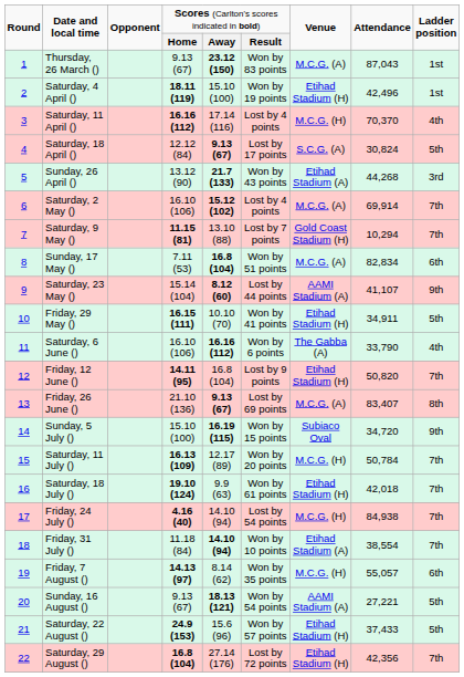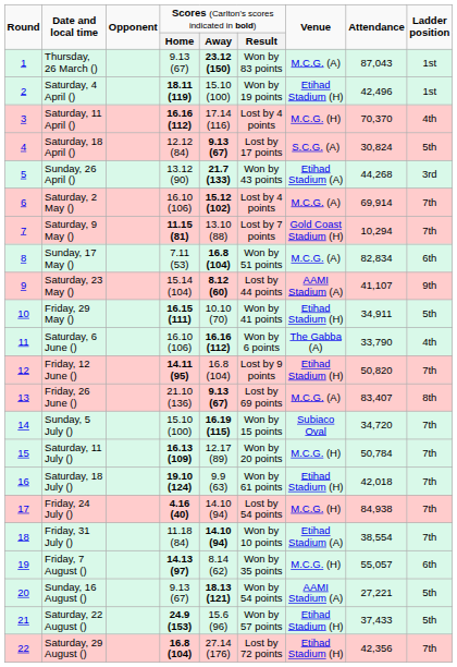 <table class="wikitable" style="font-size:90%; text-align:center; width: 100%; margin-left: auto; margin-right: auto;">
 <tr>
 <td rowspan=2><strong>Round</strong></td>
 <td rowspan=2><strong>Date and local time</strong></td>
 <td rowspan=2><strong>Opponent</strong></td>
 <td colspan=3><strong>Scores</strong> <small>(Carlton's scores indicated in <strong>bold</strong>)</small></td>
 <td rowspan=2><strong>Venue</strong></td>
 <td rowspan=2><strong>Attendance</strong></td>
 <td rowspan=2><strong>Ladder<br>position</strong></td>
 </tr>
 <tr>
 <th>Home</th>
 <th>Away</th>
 <th>Result</th>
 </tr>
 <tr style="background:#d9f9e9;">
 <td><a href='#'>1</a></td>
 <td align=left>Thursday, 26 March ()</td>
 <td align=left></td>
 <td>9.13 (67)</td>
 <td><strong>23.12 (150)</strong></td>
 <td>Won by 83 points </td>
 <td><a href='#'>M.C.G.</a> (A)</td>
 <td>87,043</td>
 <td>1st</td>
 </tr>
 <tr style="background:#d9f9e9;">
 <td><a href='#'>2</a></td>
 <td align=left>Saturday, 4 April ()</td>
 <td align=left></td>
 <td><strong>18.11 (119)</strong></td>
 <td>15.10 (100)</td>
 <td>Won by 19 points </td>
 <td><a href='#'>Etihad Stadium</a> (H)</td>
 <td>42,496</td>
 <td>1st</td>
 </tr>
 <tr style="background:#fcc;">
 <td><a href='#'>3</a></td>
 <td align=left>Saturday, 11 April ()</td>
 <td align=left></td>
 <td><strong>16.16 (112)</strong></td>
 <td>17.14 (116)</td>
 <td>Lost by 4 points </td>
 <td><a href='#'>M.C.G.</a> (H)</td>
 <td>70,370</td>
 <td>4th</td>
 </tr>
 <tr style="background:#fcc;">
 <td><a href='#'>4</a></td>
 <td align=left>Saturday, 18 April ()</td>
 <td align=left></td>
 <td>12.12 (84)</td>
 <td><strong>9.13 (67)</strong></td>
 <td>Lost by 17 points </td>
 <td><a href='#'>S.C.G.</a> (A)</td>
 <td>30,824</td>
 <td>5th</td>
 </tr>
 <tr style="background:#d9f9e9;">
 <td><a href='#'>5</a></td>
 <td align=left>Sunday, 26 April ()</td>
 <td align=left></td>
 <td>13.12 (90)</td>
 <td><strong>21.7 (133)</strong></td>
 <td>Won by 43 points </td>
 <td><a href='#'>Etihad Stadium</a> (A)</td>
 <td>44,268</td>
 <td>3rd</td>
 </tr>
 <tr style="background:#fcc;">
 <td><a href='#'>6</a></td>
 <td align=left>Saturday, 2 May ()</td>
 <td align=left></td>
 <td>16.10 (106)</td>
 <td><strong>15.12 (102)</strong></td>
 <td>Lost by 4 points </td>
 <td><a href='#'>M.C.G.</a> (A)</td>
 <td>69,914</td>
 <td>7th</td>
 </tr>
 <tr style="background:#fcc;">
 <td><a href='#'>7</a></td>
 <td align=left>Saturday, 9 May ()</td>
 <td align=left></td>
 <td><strong>11.15 (81)</strong></td>
 <td>13.10 (88)</td>
 <td>Lost by 7 points </td>
 <td><a href='#'>Gold Coast Stadium</a> (H)</td>
 <td>10,294</td>
 <td>7th</td>
 </tr>
 <tr style="background:#d9f9e9;">
 <td><a href='#'>8</a></td>
 <td align=left>Sunday, 17 May ()</td>
 <td align=left></td>
 <td>7.11 (53)</td>
 <td><strong>16.8 (104)</strong></td>
 <td>Won by 51 points </td>
 <td><a href='#'>M.C.G.</a> (A)</td>
 <td>82,834</td>
 <td>6th</td>
 </tr>
 <tr style="background:#fcc;">
 <td><a href='#'>9</a></td>
 <td align=left>Saturday, 23 May ()</td>
 <td align=left></td>
 <td>15.14 (104)</td>
 <td><strong>8.12 (60)</strong></td>
 <td>Lost by 44 points </td>
 <td><a href='#'>AAMI Stadium</a> (A)</td>
 <td>41,107</td>
 <td>9th</td>
 </tr>
 <tr style="background:#d9f9e9;">
 <td><a href='#'>10</a></td>
 <td align=left>Friday, 29 May ()</td>
 <td align=left></td>
 <td><strong>16.15 (111)</strong></td>
 <td>10.10 (70)</td>
 <td>Won by 41 points </td>
 <td><a href='#'>Etihad Stadium</a> (H)</td>
 <td>34,911</td>
 <td>5th</td>
 </tr>
 <tr style="background:#d9f9e9;">
 <td><a href='#'>11</a></td>
 <td align=left>Saturday, 6 June ()</td>
 <td align=left></td>
 <td>16.10 (106)</td>
 <td><strong>16.16 (112)</strong></td>
 <td>Won by 6 points </td>
 <td><a href='#'>The Gabba</a> (A)</td>
 <td>33,790</td>
 <td>4th</td>
 </tr>
 <tr style="background:#fcc;">
 <td><a href='#'>12</a></td>
 <td align=left>Friday, 12 June ()</td>
 <td align=left></td>
 <td><strong>14.11 (95)</strong></td>
 <td>16.8 (104)</td>
 <td>Lost by 9 points </td>
 <td><a href='#'>Etihad Stadium</a> (H)</td>
 <td>50,820</td>
 <td>7th</td>
 </tr>
 <tr style="background:#fcc;">
 <td><a href='#'>13</a></td>
 <td align=left>Friday, 26 June ()</td>
 <td align=left></td>
 <td>21.10 (136)</td>
 <td><strong>9.13 (67)</strong></td>
 <td>Lost by 69 points </td>
 <td><a href='#'>M.C.G.</a> (A)</td>
 <td>83,407</td>
 <td>8th</td>
 </tr>
 <tr style="background:#d9f9e9;">
 <td><a href='#'>14</a></td>
 <td align=left>Sunday, 5 July ()</td>
 <td align=left></td>
 <td>15.10 (100)</td>
 <td><strong>16.19 (115)</strong></td>
 <td>Won by 15 points </td>
 <td><a href='#'>Subiaco Oval</a></td>
 <td>34,720</td>
-<td>9th</td>
+<td>7th</td>
 </tr>
 <tr style="background:#d9f9e9;">
 <td><a href='#'>15</a></td>
 <td align=left>Saturday, 11 July ()</td>
 <td align=left></td>
 <td><strong>16.13 (109)</strong></td>
 <td>12.17 (89)</td>
 <td>Won by 20 points </td>
 <td><a href='#'>M.C.G.</a> (H)</td>
 <td>50,784</td>
 <td>7th</td>
 </tr>
 <tr style="background:#d9f9e9;">
 <td><a href='#'>16</a></td>
 <td align=left>Saturday, 18 July ()</td>
 <td align=left></td>
 <td><strong>19.10 (124)</strong></td>
 <td>9.9 (63)</td>
 <td>Won by 61 points </td>
 <td><a href='#'>Etihad Stadium</a> (H)</td>
 <td>42,018</td>
 <td>7th</td>
 </tr>
 <tr style="background:#fcc;">
 <td><a href='#'>17</a></td>
 <td align=left>Friday, 24 July ()</td>
 <td align=left></td>
 <td><strong>4.16 (40)</strong></td>
 <td>14.10 (94)</td>
 <td>Lost by 54 points </td>
 <td><a href='#'>M.C.G.</a> (H)</td>
 <td>84,938</td>
 <td>7th</td>
 </tr>
 <tr style="background:#d9f9e9;">
 <td><a href='#'>18</a></td>
 <td align=left>Friday, 31 July ()</td>
 <td align=left></td>
 <td>11.18 (84)</td>
 <td><strong>14.10 (94)</strong></td>
 <td>Won by 10 points </td>
 <td><a href='#'>Etihad Stadium</a> (A)</td>
 <td>38,554</td>
 <td>7th</td>
 </tr>
 <tr style="background:#d9f9e9;">
 <td><a href='#'>19</a></td>
 <td align=left>Friday, 7 August ()</td>
 <td align=left></td>
 <td><strong>14.13 (97)</strong></td>
 <td>8.14 (62)</td>
 <td>Won by 35 points </td>
 <td><a href='#'>M.C.G.</a> (H)</td>
 <td>55,057</td>
 <td>6th</td>
 </tr>
 <tr style="background:#d9f9e9;">
 <td><a href='#'>20</a></td>
 <td align=left>Sunday, 16 August ()</td>
 <td align=left></td>
 <td>9.13 (67)</td>
 <td><strong>18.13 (121)</strong></td>
 <td>Won by 54 points </td>
 <td><a href='#'>AAMI Stadium</a> (A)</td>
 <td>27,221</td>
 <td>5th</td>
 </tr>
 <tr style="background:#d9f9e9;">
 <td><a href='#'>21</a></td>
 <td align=left>Saturday, 22 August ()</td>
 <td align=left></td>
 <td><strong>24.9 (153)</strong></td>
 <td>15.6 (96)</td>
 <td>Won by 57 points </td>
 <td><a href='#'>Etihad Stadium</a> (H)</td>
 <td>37,433</td>
 <td>5th</td>
 </tr>
 <tr style="background:#fcc;">
 <td><a href='#'>22</a></td>
 <td align=left>Saturday, 29 August ()</td>
 <td align=left></td>
 <td><strong>16.8 (104)</strong></td>
 <td>27.14 (176)</td>
 <td>Lost by 72 points </td>
 <td><a href='#'>Etihad Stadium</a> (H)</td>
 <td>42,356</td>
 <td>7th</td>
 </tr>
 </table>
